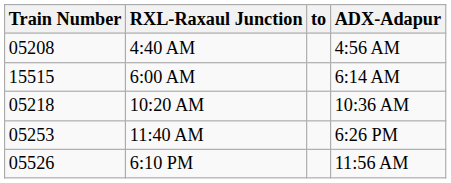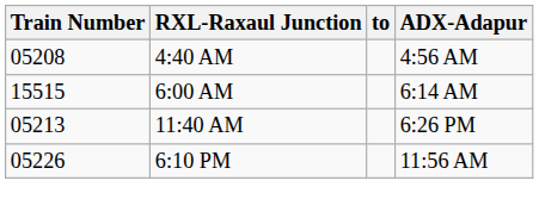 <table class="wikitable">
 <tr>
 <th>Train Number</th>
 <th>RXL-Raxaul Junction</th>
 <th>to</th>
 <th>ADX-Adapur</th>
 </tr>
 <tr>
 <td>05208</td>
 <td>4:40 AM</td>
 <td></td>
 <td>4:56 AM</td>
 </tr>
 <tr>
 <td>15515</td>
 <td>6:00 AM</td>
 <td></td>
 <td>6:14 AM</td>
 </tr>
 <tr>
-<td>05218</td>
-<td>10:20 AM</td>
-<td></td>
-<td>10:36 AM</td>
-</tr>
-<tr>
-<td>05253</td>
+<td>05213</td>
 <td>11:40 AM</td>
 <td></td>
 <td>6:26 PM</td>
 </tr>
 <tr>
-<td>05526</td>
+<td>05226</td>
 <td>6:10 PM</td>
 <td></td>
 <td>11:56 AM</td>
 </tr>
 </table>
